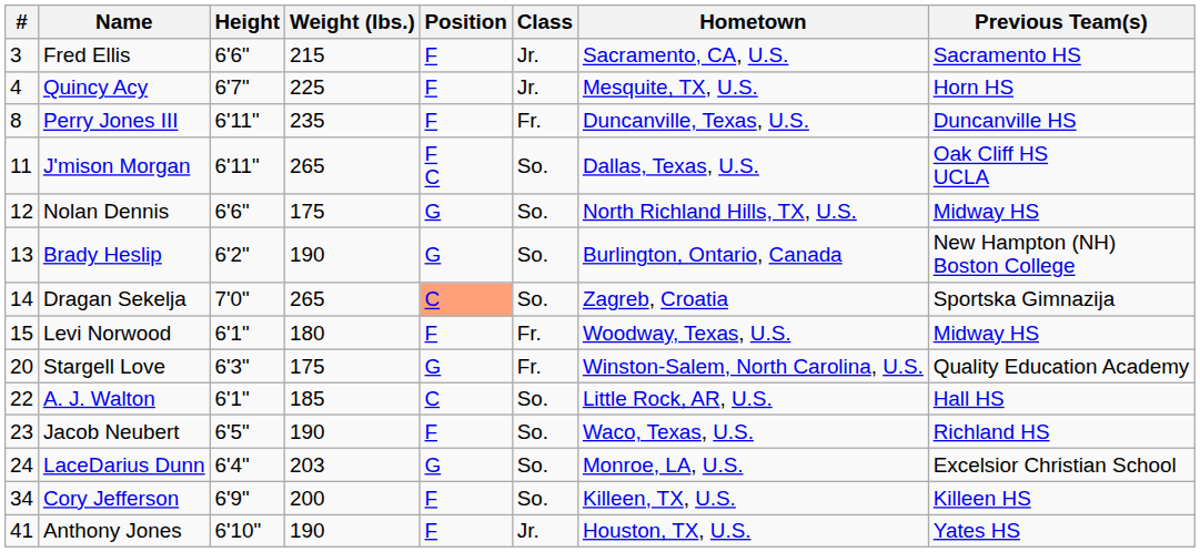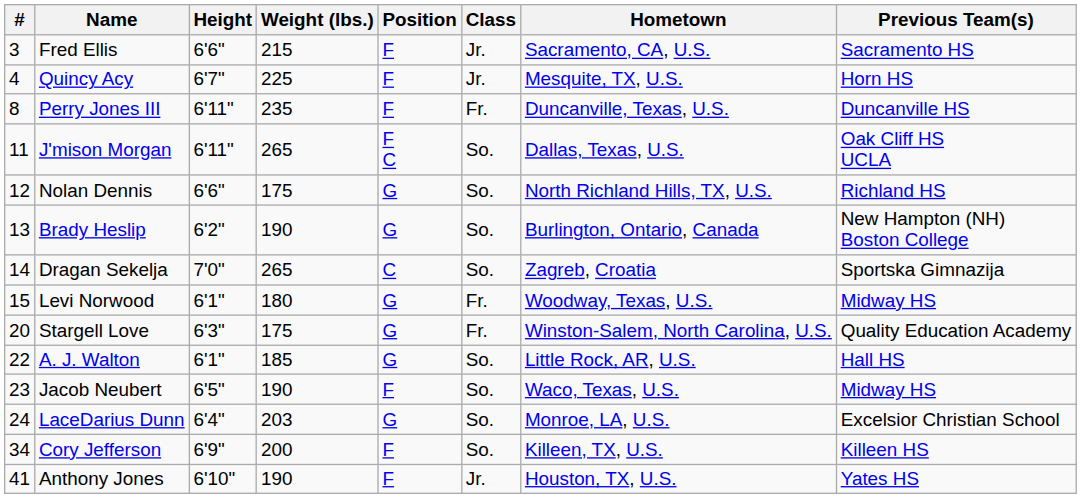 <table class="wikitable" style="font-size: 90%">
 <tr>
 <th>#</th>
 <th>Name</th>
 <th>Height</th>
 <th>Weight (lbs.)</th>
 <th>Position</th>
 <th>Class</th>
 <th>Hometown</th>
 <th>Previous Team(s)</th>
 </tr>
 <tr>
 <td>3</td>
 <td>Fred Ellis</td>
 <td>6'6"</td>
 <td>215</td>
 <td><a href='#'>F</a></td>
 <td>Jr.</td>
 <td><a href='#'>Sacramento, CA</a>, <a href='#'>U.S.</a></td>
 <td><a href='#'>Sacramento HS</a></td>
 </tr>
 <tr>
 <td>4</td>
 <td><a href='#'>Quincy Acy</a></td>
 <td>6'7"</td>
 <td>225</td>
 <td><a href='#'>F</a></td>
 <td>Jr.</td>
 <td><a href='#'>Mesquite, TX</a>, <a href='#'>U.S.</a></td>
 <td><a href='#'>Horn HS</a></td>
 </tr>
 <tr>
 <td>8</td>
 <td><a href='#'>Perry Jones III</a></td>
 <td>6'11"</td>
 <td>235</td>
 <td><a href='#'>F</a></td>
 <td>Fr.</td>
 <td><a href='#'>Duncanville, Texas</a>, <a href='#'>U.S.</a></td>
 <td><a href='#'>Duncanville HS</a></td>
 </tr>
 <tr>
 <td>11</td>
 <td><a href='#'>J'mison Morgan</a></td>
 <td>6'11"</td>
 <td>265</td>
 <td><a href='#'>F</a><br><a href='#'>C</a></td>
 <td>So.</td>
 <td><a href='#'>Dallas, Texas</a>, <a href='#'>U.S.</a></td>
 <td><a href='#'>Oak Cliff HS</a><br><a href='#'>UCLA</a></td>
 </tr>
 <tr>
 <td>12</td>
 <td>Nolan Dennis</td>
 <td>6'6"</td>
 <td>175</td>
 <td><a href='#'>G</a></td>
 <td>So.</td>
 <td><a href='#'>North Richland Hills, TX</a>, <a href='#'>U.S.</a></td>
-<td><a href='#'>Midway HS</a></td>
+<td><a href='#'>Richland HS</a></td>
 </tr>
 <tr>
 <td>13</td>
 <td><a href='#'>Brady Heslip</a></td>
 <td>6'2"</td>
 <td>190</td>
 <td><a href='#'>G</a></td>
 <td>So.</td>
 <td><a href='#'>Burlington, Ontario</a>, <a href='#'>Canada</a></td>
 <td New Hampton Prep.>New Hampton (NH)<br><a href='#'>Boston College</a></td>
 </tr>
 <tr>
 <td>14</td>
 <td>Dragan Sekelja</td>
 <td>7'0"</td>
 <td>265</td>
-<td style="background: lightsalmon;"><a href='#'>C</a></td>
+<td><a href='#'>C</a></td>
 <td>So.</td>
 <td><a href='#'>Zagreb</a>, <a href='#'>Croatia</a></td>
 <td>Sportska Gimnazija</td>
 </tr>
 <tr>
 <td>15</td>
 <td>Levi Norwood</td>
 <td>6'1"</td>
 <td>180</td>
-<td><a href='#'>F</a></td>
+<td><a href='#'>G</a></td>
 <td>Fr.</td>
 <td><a href='#'>Woodway, Texas</a>, <a href='#'>U.S.</a></td>
 <td><a href='#'>Midway HS</a></td>
 </tr>
 <tr>
 <td>20</td>
 <td>Stargell Love</td>
 <td>6'3"</td>
 <td>175</td>
 <td><a href='#'>G</a></td>
 <td>Fr.</td>
 <td><a href='#'>Winston-Salem, North Carolina</a>, <a href='#'>U.S.</a></td>
 <td>Quality Education Academy</td>
 </tr>
 <tr>
 <td>22</td>
 <td><a href='#'>A. J. Walton</a></td>
 <td>6'1"</td>
 <td>185</td>
-<td><a href='#'>C</a></td>
+<td><a href='#'>G</a></td>
 <td>So.</td>
 <td><a href='#'>Little Rock, AR</a>, <a href='#'>U.S.</a></td>
 <td><a href='#'>Hall HS</a></td>
 </tr>
 <tr>
 <td>23</td>
 <td>Jacob Neubert</td>
 <td>6'5"</td>
 <td>190</td>
 <td><a href='#'>F</a></td>
 <td>So.</td>
 <td><a href='#'>Waco, Texas</a>, <a href='#'>U.S.</a></td>
-<td><a href='#'>Richland HS</a></td>
+<td><a href='#'>Midway HS</a></td>
 </tr>
 <tr>
 <td>24</td>
 <td><a href='#'>LaceDarius Dunn</a></td>
 <td>6'4"</td>
 <td>203</td>
 <td><a href='#'>G</a></td>
 <td>So.</td>
 <td><a href='#'>Monroe, LA</a>, <a href='#'>U.S.</a></td>
 <td>Excelsior Christian School</td>
 </tr>
 <tr>
 <td>34</td>
 <td><a href='#'>Cory Jefferson</a></td>
 <td>6'9"</td>
 <td>200</td>
 <td><a href='#'>F</a></td>
 <td>So.</td>
 <td><a href='#'>Killeen, TX</a>, <a href='#'>U.S.</a></td>
 <td><a href='#'>Killeen HS</a></td>
 </tr>
 <tr>
 <td>41</td>
 <td>Anthony Jones</td>
 <td>6'10"</td>
 <td>190</td>
 <td><a href='#'>F</a></td>
 <td>Jr.</td>
 <td><a href='#'>Houston, TX</a>, <a href='#'>U.S.</a></td>
 <td><a href='#'>Yates HS</a></td>
 </tr>
 </table>
